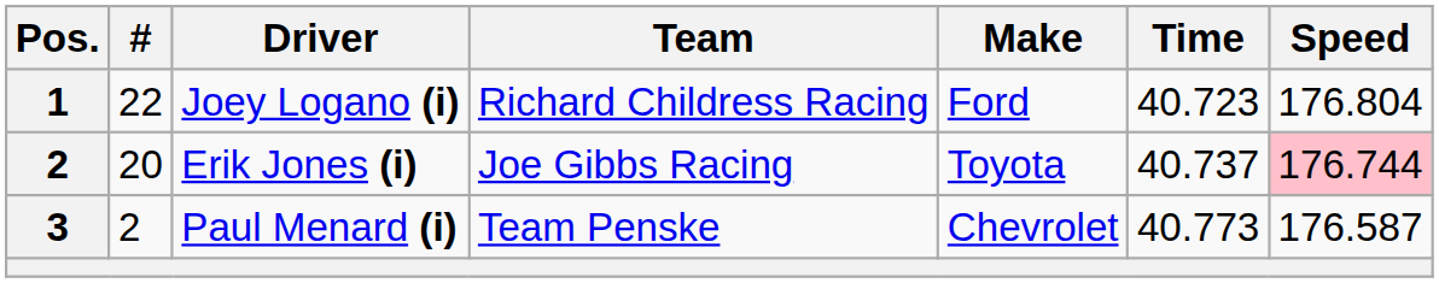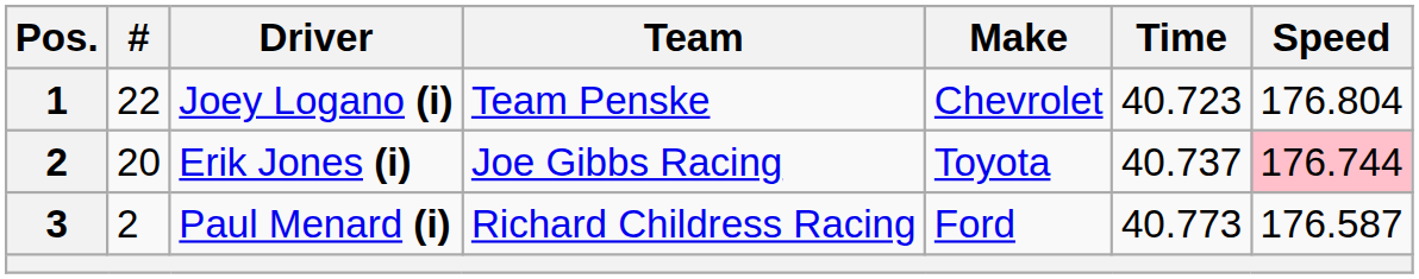 <table class="wikitable" style="font-size:95%">
 <tr>
 <th>Pos.</th>
 <th>#</th>
 <th>Driver</th>
 <th>Team</th>
 <th>Make</th>
 <th>Time</th>
 <th>Speed</th>
 </tr>
 <tr>
 <th>1</th>
 <td>22</td>
 <td><a href='#'>Joey Logano</a> <strong>(i)</strong></td>
-<td><a href='#'>Richard Childress Racing</a></td>
-<td><a href='#'>Ford</a></td>
+<td><a href='#'>Team Penske</a></td>
+<td><a href='#'>Chevrolet</a></td>
 <td>40.723</td>
 <td>176.804</td>
 </tr>
 <tr>
 <th>2</th>
 <td>20</td>
 <td><a href='#'>Erik Jones</a> <strong>(i)</strong></td>
 <td><a href='#'>Joe Gibbs Racing</a></td>
 <td><a href='#'>Toyota</a></td>
 <td>40.737</td>
 <td style="background: pink;">176.744</td>
 </tr>
 <tr>
 <th>3</th>
 <td>2</td>
 <td><a href='#'>Paul Menard</a> <strong>(i)</strong></td>
-<td><a href='#'>Team Penske</a></td>
-<td><a href='#'>Chevrolet</a></td>
+<td><a href='#'>Richard Childress Racing</a></td>
+<td><a href='#'>Ford</a></td>
 <td>40.773</td>
 <td>176.587</td>
 </tr>
 <tr>
 <th colspan="7"></th>
 </tr>
 </table>
